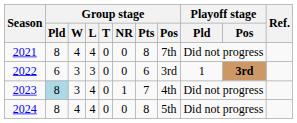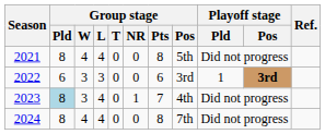 <table class="wikitable" style="text-align: center">
 <tr>
 <th rowspan=2>Season</th>
 <th colspan=7>Group stage</th>
 <th colspan=2>Playoff stage</th>
 <th rowspan=2>Ref.</th>
 </tr>
 <tr>
 <th>Pld</th>
 <th>W</th>
 <th>L</th>
 <th>T</th>
 <th>NR</th>
 <th>Pts</th>
 <th>Pos</th>
 <th>Pld</th>
 <th>Pos</th>
 </tr>
 <tr>
 <td><a href='#'>2021</a></td>
 <td>8</td>
 <td>4</td>
 <td>4</td>
 <td>0</td>
 <td>0</td>
 <td>8</td>
-<td>7th</td>
+<td>5th</td>
 <td colspan=2>Did not progress</td>
 <td></td>
 </tr>
 <tr>
 <td><a href='#'>2022</a></td>
 <td>6</td>
 <td>3</td>
 <td>3</td>
 <td>0</td>
 <td>0</td>
 <td>6</td>
 <td>3rd</td>
 <td>1</td>
 <td bgcolor=#cc9966><strong>3rd</strong></td>
 <td></td>
 </tr>
 <tr>
 <td><a href='#'>2023</a></td>
 <td style="background: lightblue;">8</td>
 <td>3</td>
 <td>4</td>
 <td>0</td>
 <td>1</td>
 <td>7</td>
 <td>4th</td>
 <td colspan=2>Did not progress</td>
 <td></td>
 </tr>
 <tr>
 <td><a href='#'>2024</a></td>
 <td>8</td>
 <td>4</td>
 <td>4</td>
 <td>0</td>
 <td>0</td>
 <td>8</td>
-<td>5th</td>
+<td>7th</td>
 <td colspan=2>Did not progress</td>
 <td></td>
 </tr>
 </table>
